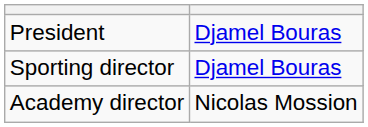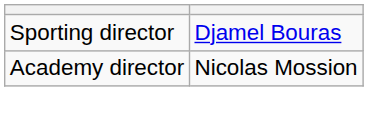 <table class="wikitable plainrowheaders sortable" style="text-align:left">
 <tr>
 <th></th>
 <th></th>
-</tr>
-<tr>
-<td>President</td>
-<td> <a href='#'>Djamel Bouras</a></td>
 </tr>
 <tr>
 <td align="left">Sporting director</td>
 <td> <a href='#'>Djamel Bouras</a></td>
 </tr>
 <tr>
 <td align="left">Academy director</td>
 <td align="left"> Nicolas Mossion</td>
 </tr>
 </table>
